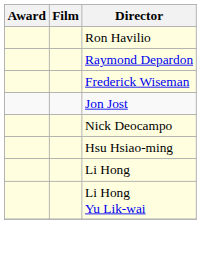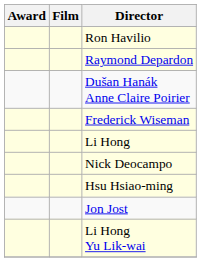 <table class="wikitable" style="font-size:95%;">
 <tr>
 <th>Award</th>
 <th>Film</th>
 <th>Director</th>
 </tr>
 <tr bgcolor=lightyellow>
 <td></td>
 <td></td>
 <td> Ron Havilio</td>
 </tr>
 <tr bgcolor=lightyellow>
 <td></td>
 <td></td>
 <td> <a href='#'>Raymond Depardon</a></td>
 </tr>
+<tr>
+<td></td>
+<td></td>
+<td> <a href='#'>Dušan Hanák</a><br> <a href='#'>Anne Claire Poirier</a><br></td>
+</tr>
 <tr bgcolor=lightyellow>
 <td></td>
 <td></td>
 <td> <a href='#'>Frederick Wiseman</a></td>
 </tr>
-<tr>
+<tr bgcolor=lightyellow>
 <td></td>
 <td></td>
-<td> <a href='#'>Jon Jost</a></td>
+<td> Li Hong</td>
 </tr>
 <tr bgcolor=lightyellow>
 <td></td>
 <td></td>
 <td> Nick Deocampo</td>
 </tr>
 <tr bgcolor=lightyellow>
 <td></td>
 <td></td>
 <td> Hsu Hsiao-ming</td>
 </tr>
-<tr bgcolor=lightyellow>
+<tr>
 <td></td>
 <td></td>
-<td> Li Hong</td>
+<td> <a href='#'>Jon Jost</a></td>
 </tr>
 <tr bgcolor=lightyellow>
 <td></td>
 <td></td>
 <td> Li Hong<br> <a href='#'>Yu Lik-wai</a></td>
 </tr>
 <tr>
 </tr>
 </table>
